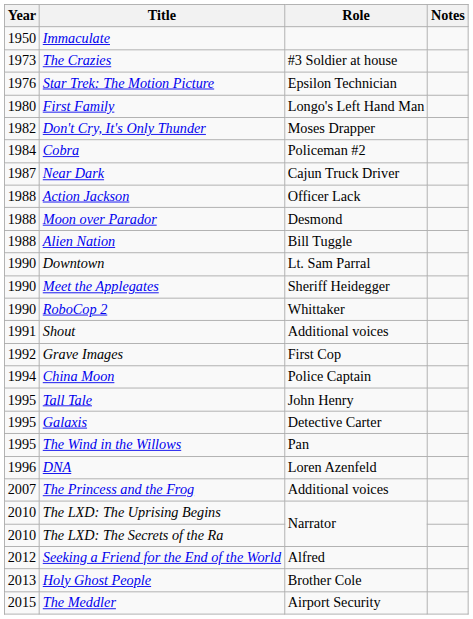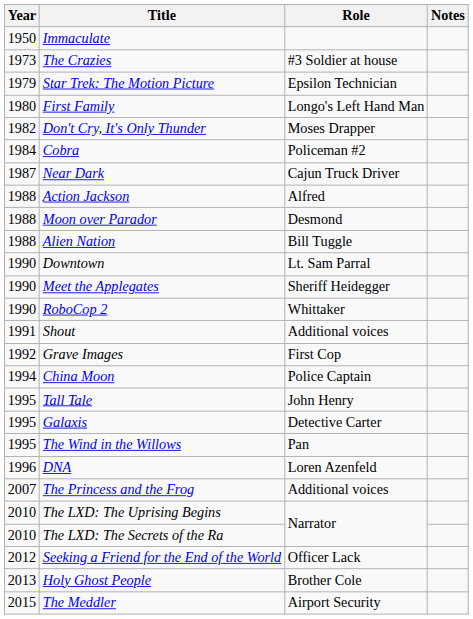 <table class="wikitable sortable">
 <tr>
 <th>Year</th>
 <th>Title</th>
 <th>Role</th>
 <th>Notes</th>
 </tr>
 <tr>
 <td>1950</td>
 <td><a href='#'><em>Immaculate</em></a></td>
 <td></td>
 <td></td>
 </tr>
 <tr>
 <td>1973</td>
 <td><a href='#'><em>The Crazies</em></a></td>
 <td>#3 Soldier at house</td>
 <td></td>
 </tr>
 <tr>
-<td>1976</td>
+<td>1979</td>
 <td><em><a href='#'>Star Trek: The Motion Picture</a></em></td>
 <td>Epsilon Technician</td>
 <td></td>
 </tr>
 <tr>
 <td>1980</td>
 <td><a href='#'><em>First Family</em></a></td>
 <td>Longo's Left Hand Man</td>
 <td></td>
 </tr>
 <tr>
 <td>1982</td>
 <td><em><a href='#'>Don't Cry, It's Only Thunder</a></em></td>
 <td>Moses Drapper</td>
 <td></td>
 </tr>
 <tr>
 <td>1984</td>
 <td><a href='#'><em>Cobra</em></a></td>
 <td>Policeman #2</td>
 <td></td>
 </tr>
 <tr>
 <td>1987</td>
 <td><em><a href='#'>Near Dark</a></em></td>
 <td>Cajun Truck Driver</td>
 <td></td>
 </tr>
 <tr>
 <td>1988</td>
 <td><a href='#'><em>Action Jackson</em></a></td>
-<td>Officer Lack</td>
+<td>Alfred</td>
 <td></td>
 </tr>
 <tr>
 <td>1988</td>
 <td><em><a href='#'>Moon over Parador</a></em></td>
 <td>Desmond</td>
 <td></td>
 </tr>
 <tr>
 <td>1988</td>
 <td><a href='#'><em>Alien Nation</em></a></td>
 <td>Bill Tuggle</td>
 <td></td>
 </tr>
 <tr>
 <td>1990</td>
 <td><em>Downtown</em></td>
 <td>Lt. Sam Parral</td>
 <td></td>
 </tr>
 <tr>
 <td>1990</td>
 <td><em><a href='#'>Meet the Applegates</a></em></td>
 <td>Sheriff Heidegger</td>
 <td></td>
 </tr>
 <tr>
 <td>1990</td>
 <td><em><a href='#'>RoboCop 2</a></em></td>
 <td>Whittaker</td>
 <td></td>
 </tr>
 <tr>
 <td>1991</td>
 <td><em>Shout</em></td>
 <td>Additional voices</td>
 <td></td>
 </tr>
 <tr>
 <td>1992</td>
 <td><em>Grave Images</em></td>
 <td>First Cop</td>
 <td></td>
 </tr>
 <tr>
 <td>1994</td>
 <td><em><a href='#'>China Moon</a></em></td>
 <td>Police Captain</td>
 <td></td>
 </tr>
 <tr>
 <td>1995</td>
 <td><a href='#'><em>Tall Tale</em></a></td>
 <td>John Henry</td>
 <td></td>
 </tr>
 <tr>
 <td>1995</td>
 <td><em><a href='#'>Galaxis</a></em></td>
 <td>Detective Carter</td>
 <td></td>
 </tr>
 <tr>
 <td>1995</td>
 <td><a href='#'><em>The Wind in the Willows</em></a></td>
 <td>Pan</td>
 <td></td>
 </tr>
 <tr>
 <td>1996</td>
 <td><a href='#'><em>DNA</em></a></td>
 <td>Loren Azenfeld</td>
 <td></td>
 </tr>
 <tr>
 <td>2007</td>
 <td><em><a href='#'>The Princess and the Frog</a></em></td>
 <td>Additional voices</td>
 <td></td>
 </tr>
 <tr>
 <td>2010</td>
 <td><em>The LXD: The Uprising Begins</em></td>
 <td rowspan="2">Narrator</td>
 <td></td>
 </tr>
 <tr>
 <td>2010</td>
 <td><em>The LXD: The Secrets of the Ra</em></td>
 <td></td>
 </tr>
 <tr>
 <td>2012</td>
 <td><em><a href='#'>Seeking a Friend for the End of the World</a></em></td>
-<td>Alfred</td>
+<td>Officer Lack</td>
 <td></td>
 </tr>
 <tr>
 <td>2013</td>
 <td><a href='#'><em>Holy Ghost People</em></a></td>
 <td>Brother Cole</td>
 <td></td>
 </tr>
 <tr>
 <td>2015</td>
 <td><em><a href='#'>The Meddler</a></em></td>
 <td>Airport Security</td>
 <td></td>
 </tr>
 </table>
